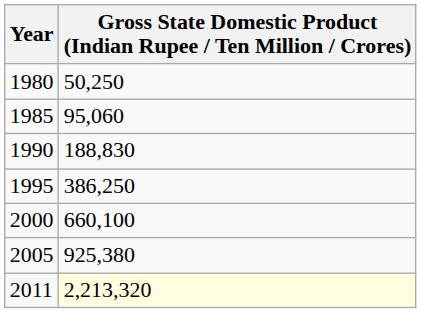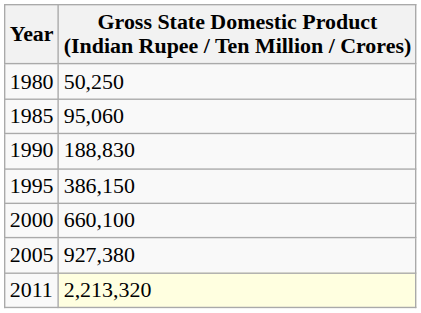 <table class="wikitable">
 <tr>
 <th>Year</th>
 <th>Gross State Domestic Product <br> (Indian Rupee / Ten Million / Crores)</th>
 </tr>
 <tr>
 <td>1980</td>
 <td>50,250</td>
 </tr>
 <tr>
 <td>1985</td>
 <td>95,060</td>
 </tr>
 <tr>
 <td>1990</td>
 <td>188,830</td>
 </tr>
 <tr>
 <td>1995</td>
-<td>386,250</td>
+<td>386,150</td>
 </tr>
 <tr>
 <td>2000</td>
 <td>660,100</td>
 </tr>
 <tr>
 <td>2005</td>
-<td>925,380</td>
+<td>927,380</td>
 </tr>
 <tr>
 <td>2011</td>
 <td style="background: lightyellow;">2,213,320</td>
 </tr>
 </table>
